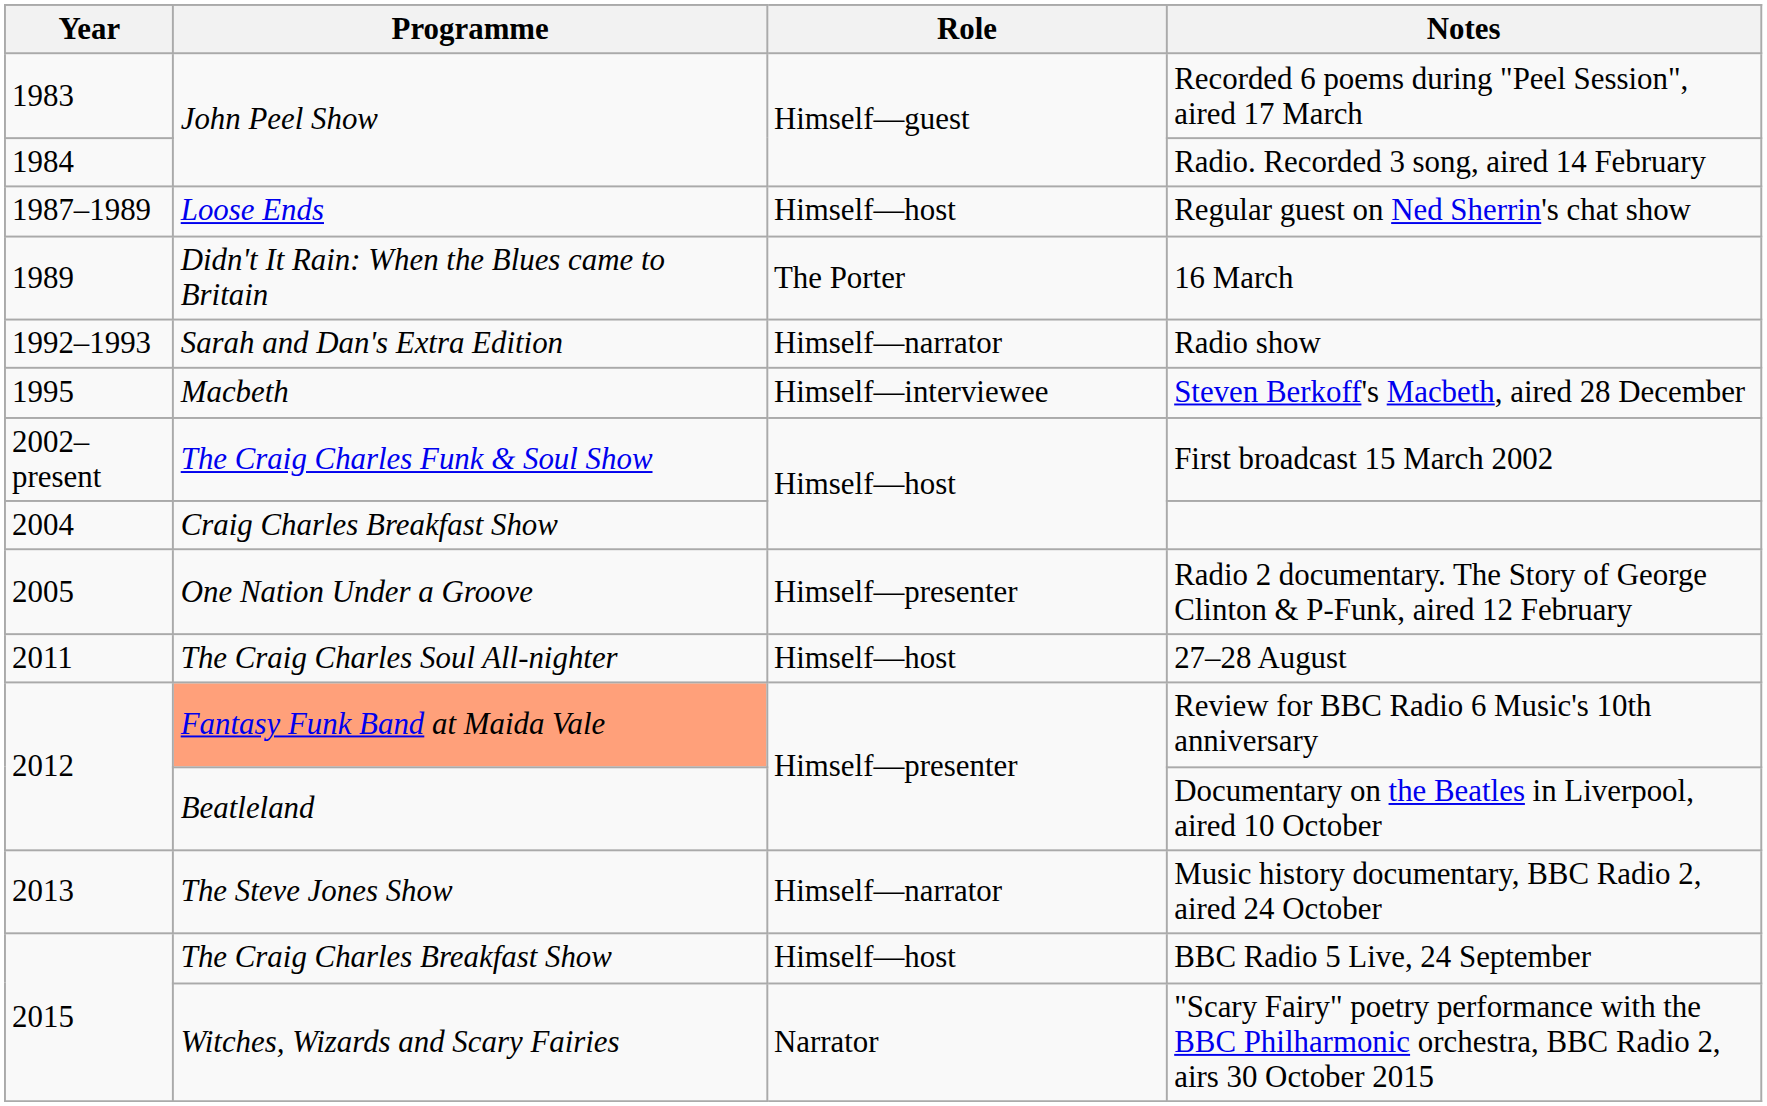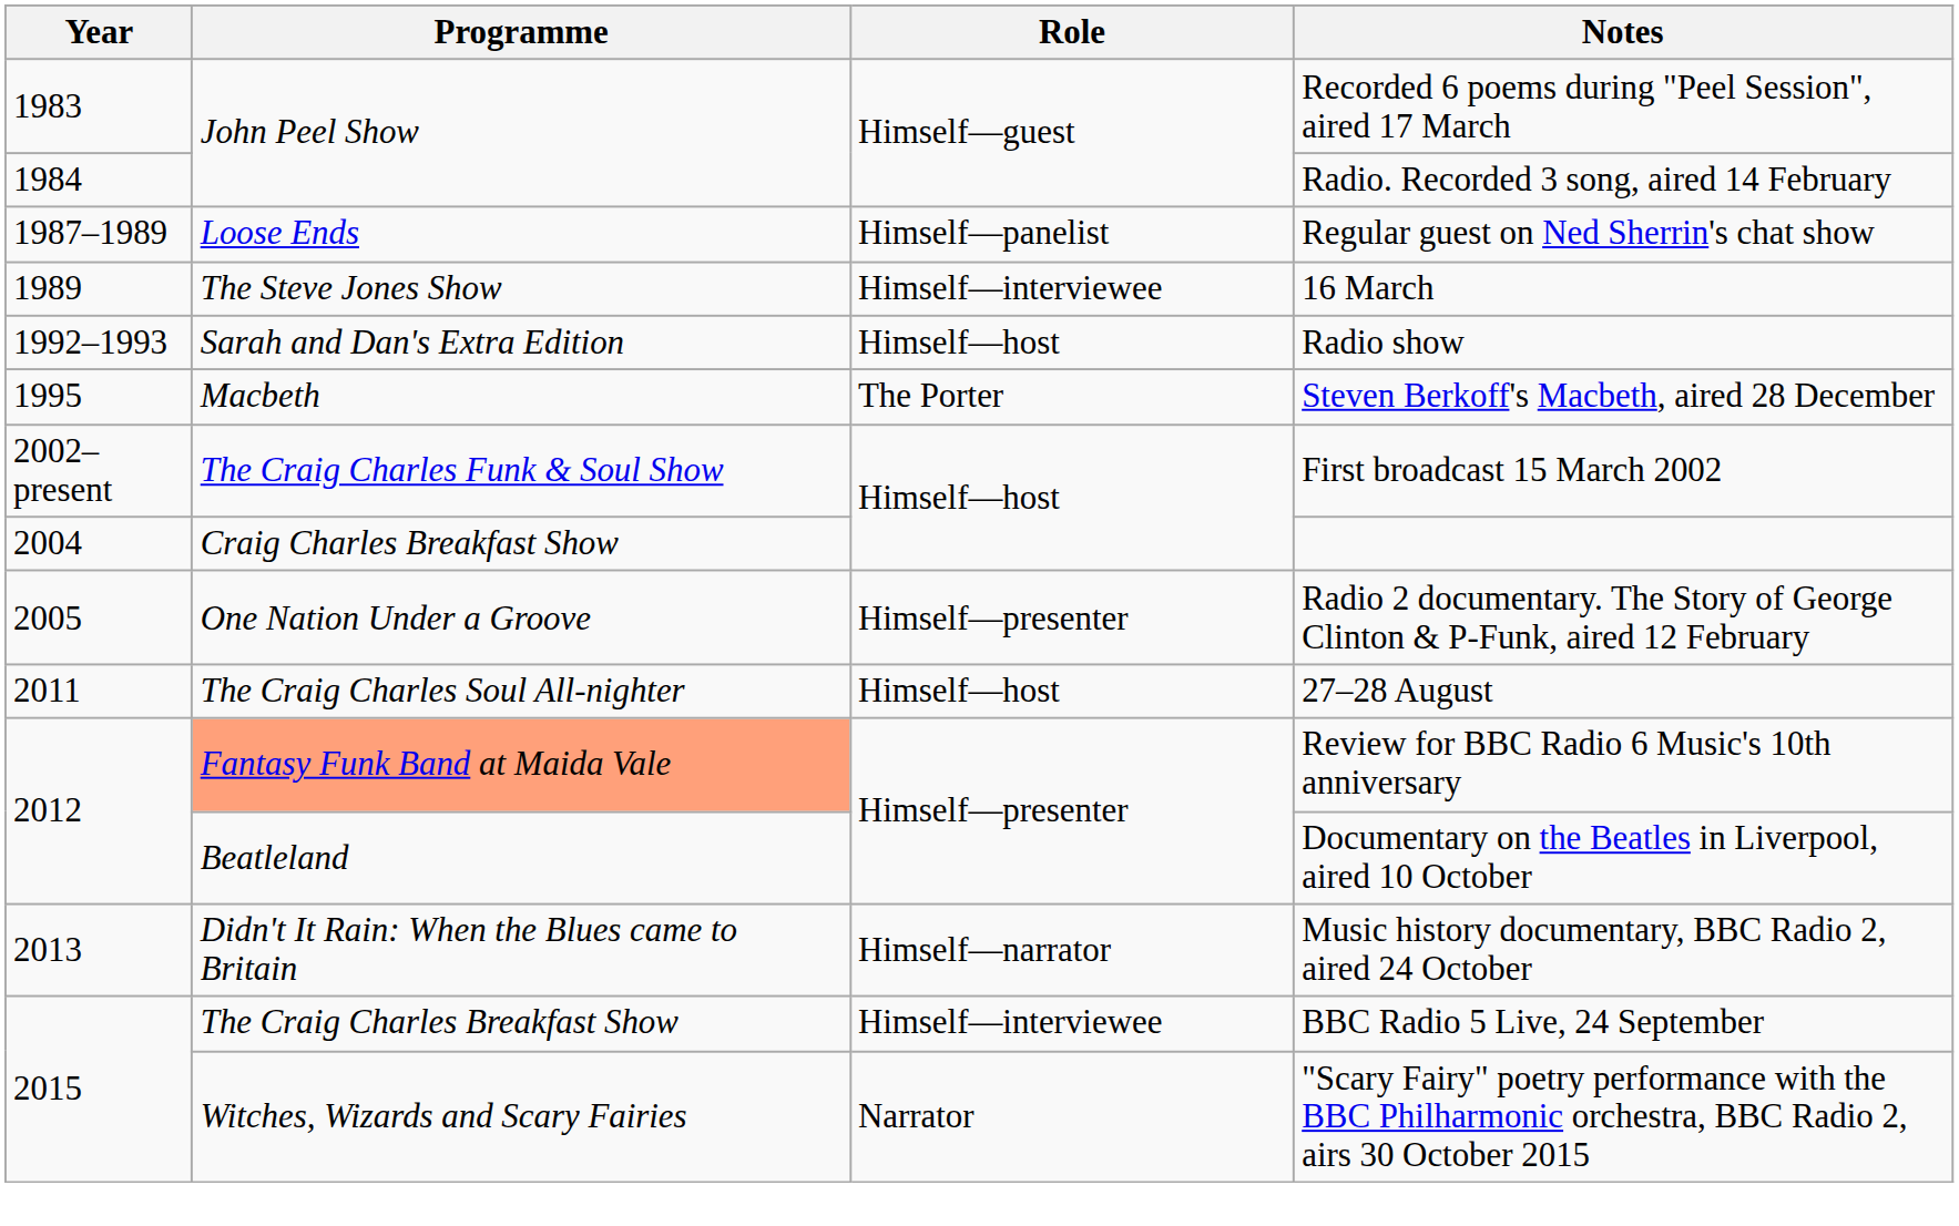 <table class="wikitable">
 <tr>
 <th scope="col" width="80">Year</th>
 <th scope="col" width="300">Programme</th>
 <th scope="col" width="200">Role</th>
 <th scope="col" width="300">Notes</th>
 </tr>
 <tr>
 <td>1983</td>
 <td rowspan="2"><em>John Peel Show</em></td>
 <td rowspan="2">Himself—guest</td>
 <td>Recorded 6 poems during "Peel Session", aired 17 March</td>
 </tr>
 <tr>
 <td>1984</td>
 <td>Radio. Recorded 3 song, aired 14 February</td>
 </tr>
 <tr>
 <td>1987–1989</td>
 <td><em><a href='#'>Loose Ends</a></em></td>
-<td>Himself—host</td>
+<td>Himself—panelist</td>
 <td>Regular guest on <a href='#'>Ned Sherrin</a>'s chat show</td>
 </tr>
 <tr>
 <td>1989</td>
-<td><em>Didn't It Rain: When the Blues came to Britain</em></td>
-<td>The Porter</td>
+<td><em>The Steve Jones Show</em></td>
+<td>Himself—interviewee</td>
 <td>16 March</td>
 </tr>
 <tr>
 <td>1992–1993</td>
 <td><em>Sarah and Dan's Extra Edition</em></td>
-<td>Himself—narrator</td>
+<td>Himself—host</td>
 <td>Radio show</td>
 </tr>
 <tr>
 <td>1995</td>
 <td><em>Macbeth</em></td>
-<td>Himself—interviewee</td>
+<td>The Porter</td>
 <td><a href='#'>Steven Berkoff</a>'s <a href='#'>Macbeth</a>, aired 28 December</td>
 </tr>
 <tr>
 <td>2002–present</td>
 <td><em><a href='#'>The Craig Charles Funk & Soul Show</a></em></td>
 <td rowspan="2">Himself—host</td>
 <td>First broadcast 15 March 2002</td>
 </tr>
 <tr>
 <td>2004</td>
 <td><em>Craig Charles Breakfast Show</em></td>
 <td></td>
 </tr>
 <tr>
 <td>2005</td>
 <td><em>One Nation Under a Groove</em></td>
 <td>Himself—presenter</td>
 <td>Radio 2 documentary. The Story of George Clinton & P-Funk, aired 12 February</td>
 </tr>
 <tr>
 <td>2011</td>
 <td><em>The Craig Charles Soul All-nighter</em></td>
 <td>Himself—host</td>
 <td>27–28 August</td>
 </tr>
 <tr>
 <td rowspan="2">2012</td>
 <td style="background: lightsalmon;"><em><a href='#'>Fantasy Funk Band</a> at Maida Vale</em></td>
 <td rowspan="2">Himself—presenter</td>
 <td>Review for BBC Radio 6 Music's 10th anniversary</td>
 </tr>
 <tr>
 <td><em>Beatleland</em></td>
 <td>Documentary on <a href='#'>the Beatles</a> in Liverpool, aired 10 October</td>
 </tr>
 <tr>
 <td>2013</td>
-<td><em>The Steve Jones Show</em></td>
+<td><em>Didn't It Rain: When the Blues came to Britain</em></td>
 <td>Himself—narrator</td>
 <td>Music history documentary, BBC Radio 2, aired 24 October</td>
 </tr>
 <tr>
 <td rowspan="2">2015</td>
 <td><em>The Craig Charles Breakfast Show</em></td>
-<td>Himself—host</td>
+<td>Himself—interviewee</td>
 <td>BBC Radio 5 Live, 24 September</td>
 </tr>
 <tr>
 <td><em>Witches, Wizards and Scary Fairies</em></td>
 <td>Narrator</td>
 <td>"Scary Fairy" poetry performance with the <a href='#'>BBC Philharmonic</a> orchestra, BBC Radio 2, airs 30 October 2015</td>
 </tr>
 </table>
